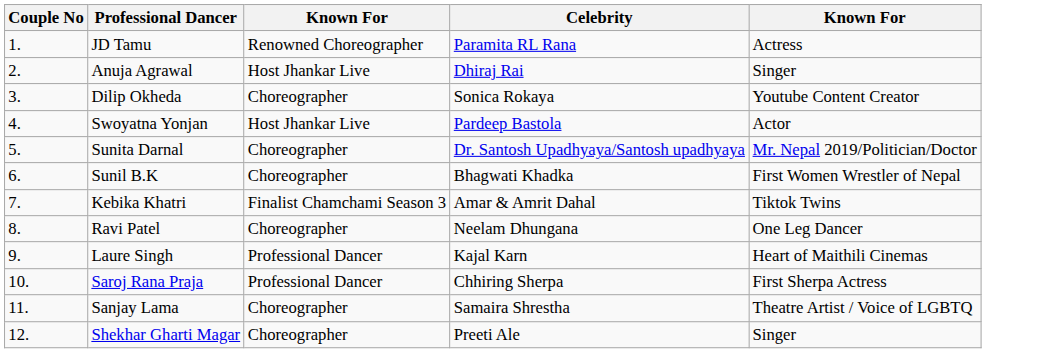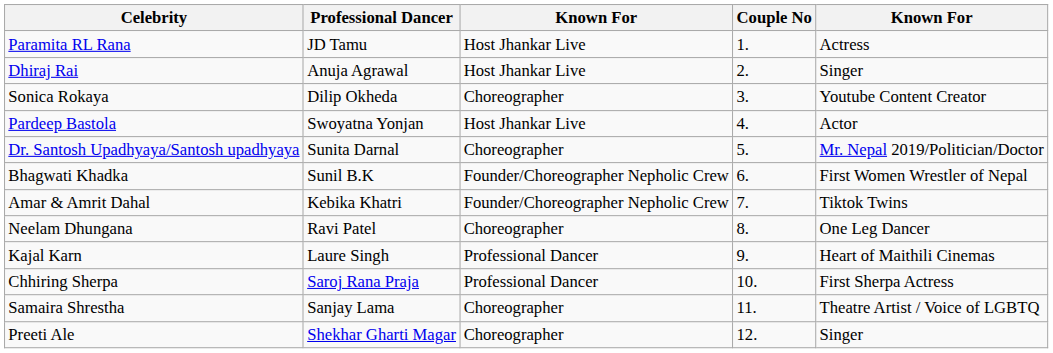 <table class="wikitable">
 <tr>
-<th>Couple No</th>
+<th>Celebrity</th>
 <th>Professional Dancer</th>
 <th>Known For</th>
-<th>Celebrity</th>
+<th>Couple No</th>
 <th>Known For</th>
 </tr>
 <tr>
+<td><a href='#'>Paramita RL Rana</a></td>
+<td>JD Tamu</td>
+<td>Host Jhankar Live</td>
 <td>1.</td>
-<td>JD Tamu</td>
-<td>Renowned Choreographer</td>
-<td><a href='#'>Paramita RL Rana</a></td>
 <td>Actress</td>
 </tr>
 <tr>
-<td>2.</td>
+<td><a href='#'>Dhiraj Rai</a></td>
 <td>Anuja Agrawal</td>
 <td>Host Jhankar Live</td>
-<td><a href='#'>Dhiraj Rai</a></td>
+<td>2.</td>
 <td>Singer</td>
 </tr>
 <tr>
-<td>3.</td>
+<td>Sonica Rokaya</td>
 <td>Dilip Okheda</td>
 <td>Choreographer</td>
-<td>Sonica Rokaya</td>
+<td>3.</td>
 <td>Youtube Content Creator</td>
 </tr>
 <tr>
-<td>4.</td>
+<td><a href='#'>Pardeep Bastola</a></td>
 <td>Swoyatna Yonjan</td>
 <td>Host Jhankar Live</td>
-<td><a href='#'>Pardeep Bastola</a></td>
+<td>4.</td>
 <td>Actor</td>
 </tr>
 <tr>
-<td>5.</td>
+<td><a href='#'>Dr. Santosh Upadhyaya/Santosh upadhyaya</a></td>
 <td>Sunita Darnal</td>
 <td>Choreographer</td>
-<td><a href='#'>Dr. Santosh Upadhyaya/Santosh upadhyaya</a></td>
+<td>5.</td>
 <td><a href='#'>Mr. Nepal</a> 2019/Politician/Doctor</td>
 </tr>
 <tr>
+<td>Bhagwati Khadka</td>
+<td>Sunil B.K</td>
+<td>Founder/Choreographer Nepholic Crew</td>
 <td>6.</td>
-<td>Sunil B.K</td>
-<td>Choreographer</td>
-<td>Bhagwati Khadka</td>
 <td>First Women Wrestler of Nepal</td>
 </tr>
 <tr>
+<td>Amar & Amrit Dahal</td>
+<td>Kebika Khatri</td>
+<td>Founder/Choreographer Nepholic Crew</td>
 <td>7.</td>
-<td>Kebika Khatri</td>
-<td>Finalist Chamchami Season 3</td>
-<td>Amar & Amrit Dahal</td>
 <td>Tiktok Twins</td>
 </tr>
 <tr>
-<td>8.</td>
+<td>Neelam Dhungana</td>
 <td>Ravi Patel</td>
 <td>Choreographer</td>
-<td>Neelam Dhungana</td>
+<td>8.</td>
 <td>One Leg Dancer</td>
 </tr>
 <tr>
-<td>9.</td>
+<td>Kajal Karn</td>
 <td>Laure Singh</td>
 <td>Professional Dancer</td>
-<td>Kajal Karn</td>
+<td>9.</td>
 <td>Heart of Maithili Cinemas</td>
 </tr>
 <tr>
-<td>10.</td>
+<td>Chhiring Sherpa</td>
 <td><a href='#'>Saroj Rana Praja</a></td>
 <td>Professional Dancer</td>
-<td>Chhiring Sherpa</td>
+<td>10.</td>
 <td>First Sherpa Actress</td>
 </tr>
 <tr>
-<td>11.</td>
+<td>Samaira Shrestha</td>
 <td>Sanjay Lama</td>
 <td>Choreographer</td>
-<td>Samaira Shrestha</td>
+<td>11.</td>
 <td>Theatre Artist / Voice of LGBTQ</td>
 </tr>
 <tr>
-<td>12.</td>
+<td>Preeti Ale</td>
 <td><a href='#'>Shekhar Gharti Magar</a></td>
 <td>Choreographer</td>
-<td>Preeti Ale</td>
+<td>12.</td>
 <td>Singer</td>
 </tr>
 </table>
